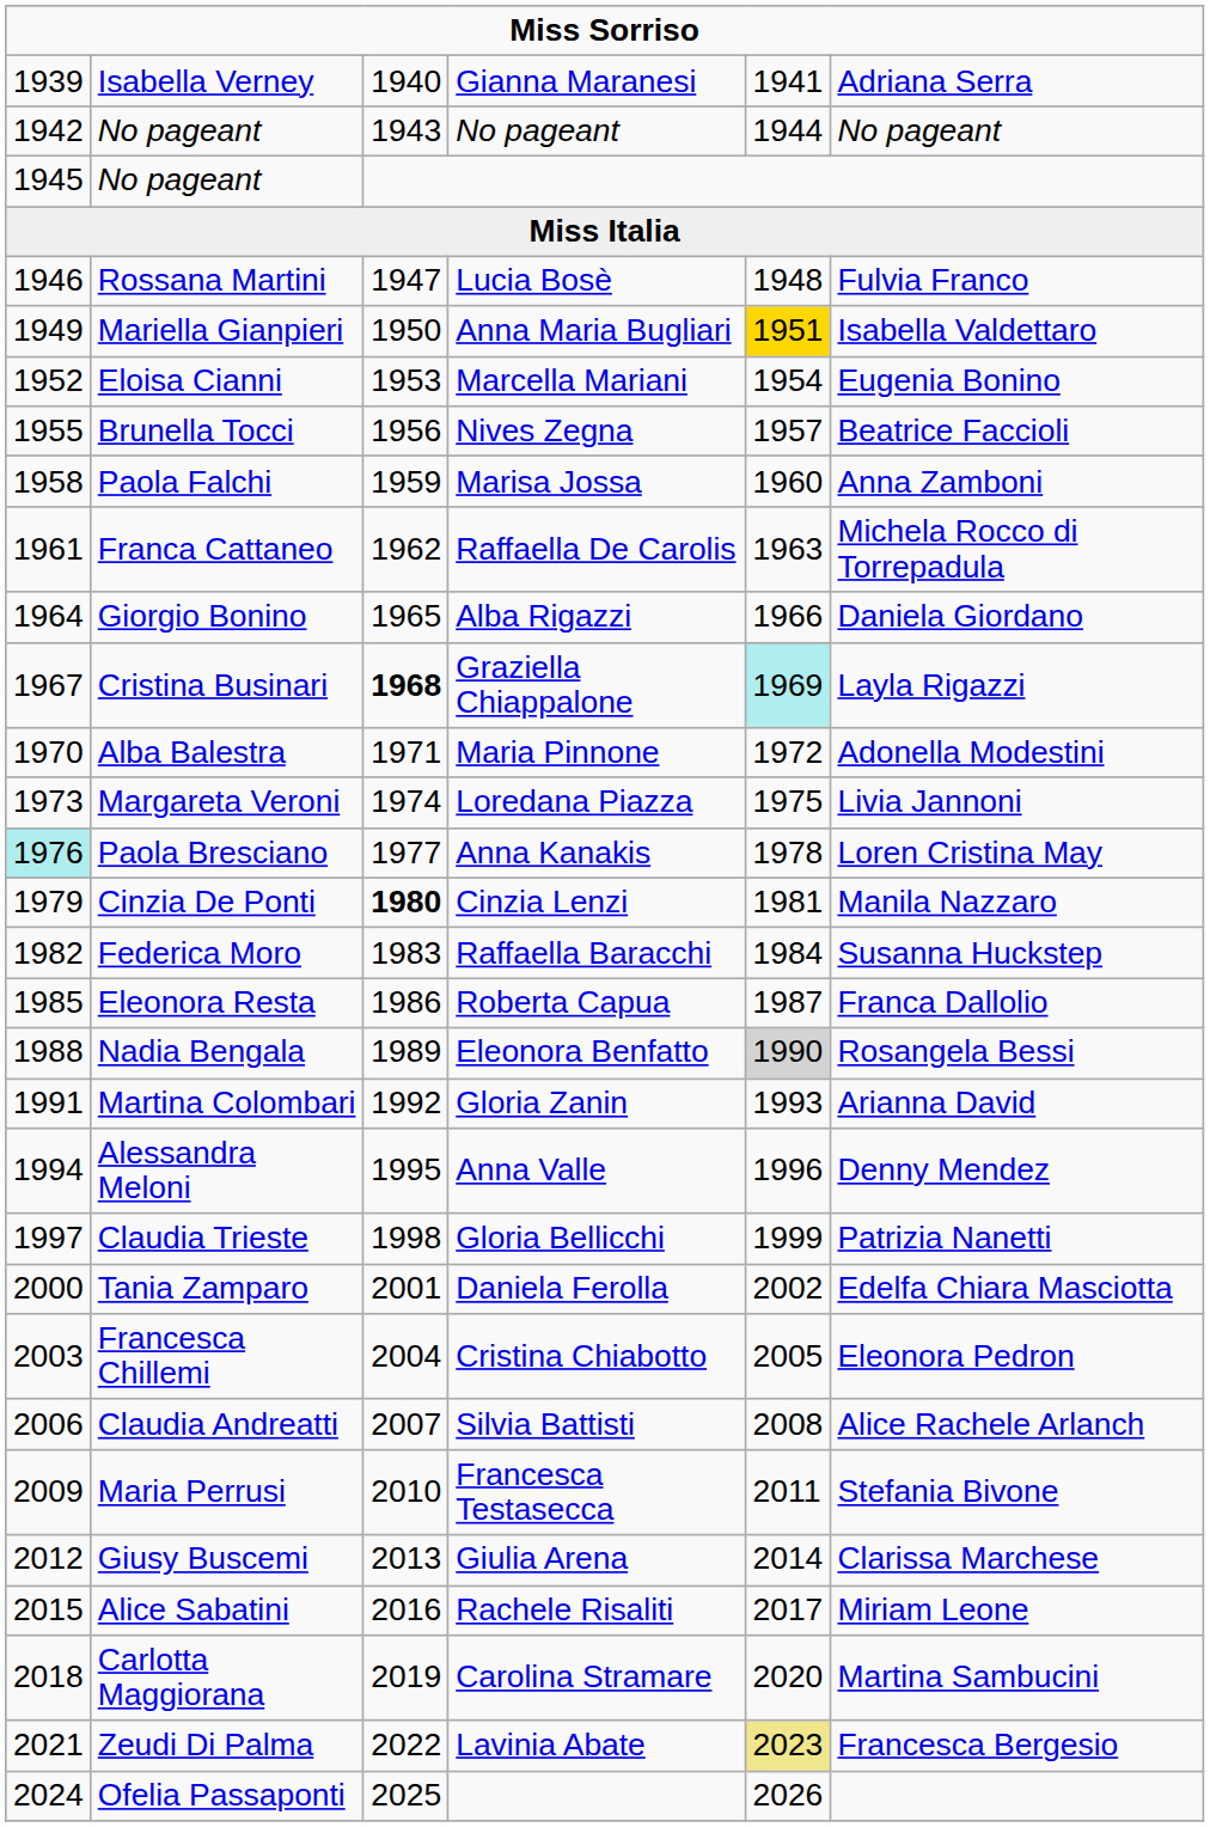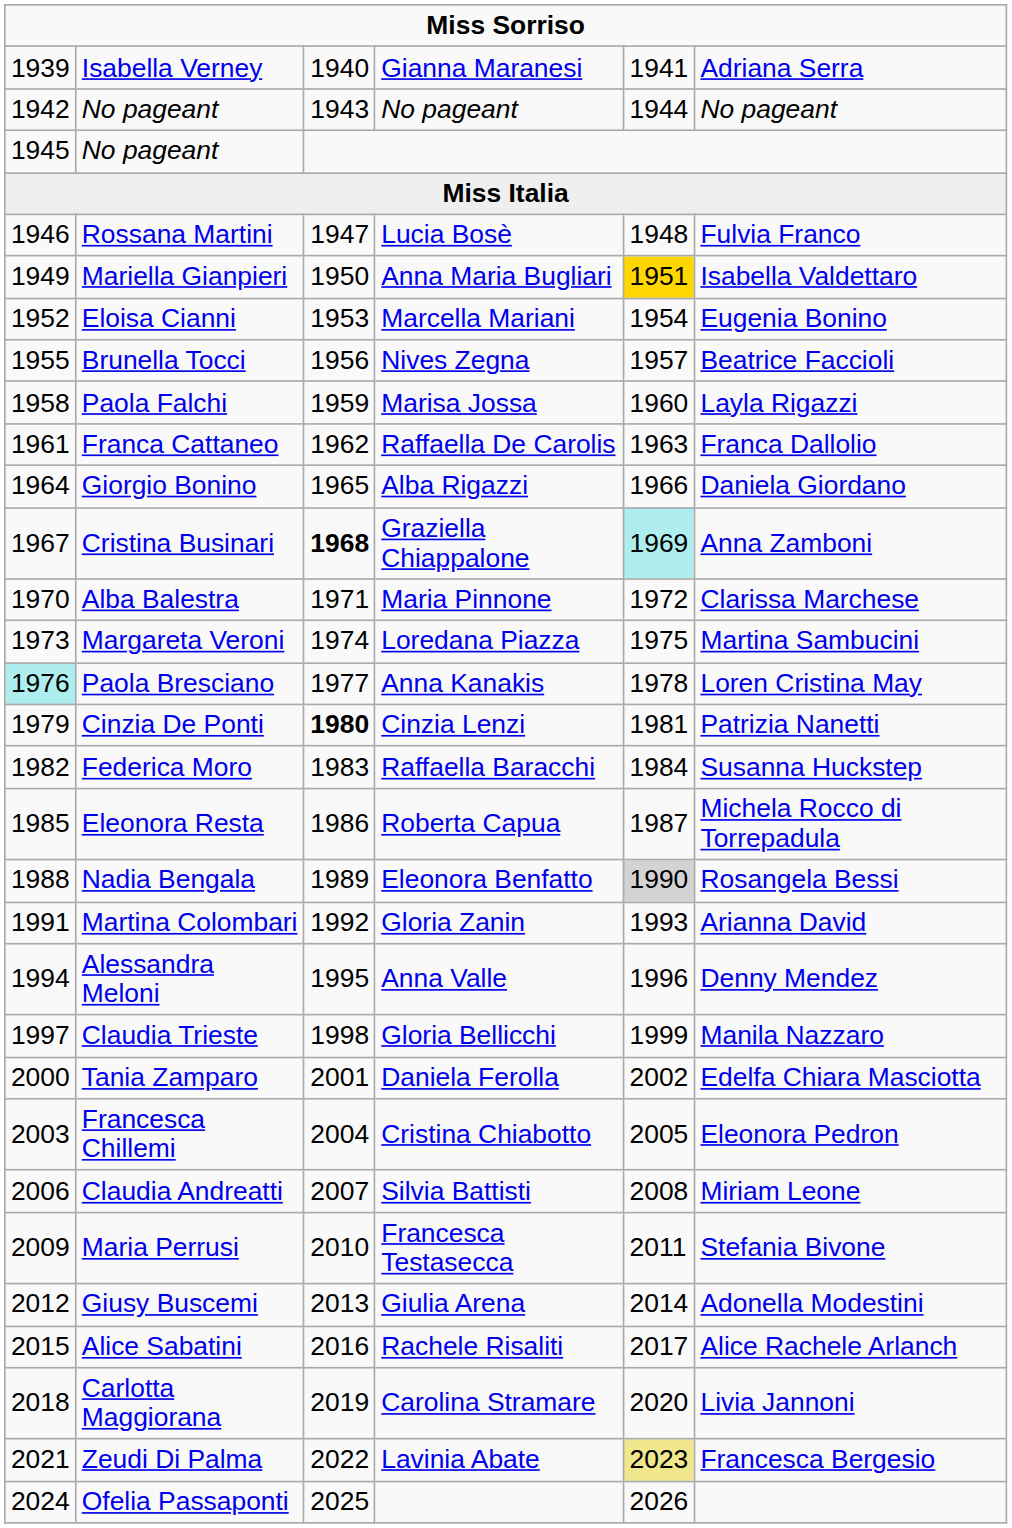 <table class="wikitable">
 <tr align="center">
 <td colspan=6><strong>Miss Sorriso</strong></td>
 </tr>
 <tr>
 <td>1939</td>
 <td><a href='#'>Isabella Verney</a></td>
 <td>1940</td>
 <td><a href='#'>Gianna Maranesi</a></td>
 <td>1941</td>
 <td><a href='#'>Adriana Serra</a></td>
 </tr>
 <tr>
 <td>1942</td>
 <td><em>No pageant</em></td>
 <td>1943</td>
 <td><em>No pageant</em></td>
 <td>1944</td>
 <td><em>No pageant</em></td>
 </tr>
 <tr>
 <td>1945</td>
 <td><em>No pageant</em></td>
 <td colspan=4> </td>
 </tr>
 <tr align="center" bgcolor="#efefef">
 <td colspan=6><strong>Miss Italia</strong></td>
 </tr>
 <tr>
 <td>1946</td>
 <td><a href='#'>Rossana Martini</a></td>
 <td>1947</td>
 <td><a href='#'>Lucia Bosè</a></td>
 <td>1948</td>
 <td><a href='#'>Fulvia Franco</a></td>
 </tr>
 <tr>
 <td>1949</td>
 <td><a href='#'>Mariella Gianpieri</a></td>
 <td>1950</td>
 <td><a href='#'>Anna Maria Bugliari</a></td>
 <td style="background: gold;">1951</td>
 <td><a href='#'>Isabella Valdettaro</a></td>
 </tr>
 <tr>
 <td>1952</td>
 <td><a href='#'>Eloisa Cianni</a></td>
 <td>1953</td>
 <td><a href='#'>Marcella Mariani</a></td>
 <td>1954</td>
 <td><a href='#'>Eugenia Bonino</a></td>
 </tr>
 <tr>
 <td>1955</td>
 <td><a href='#'>Brunella Tocci</a></td>
 <td>1956</td>
 <td><a href='#'>Nives Zegna</a></td>
 <td>1957</td>
 <td><a href='#'>Beatrice Faccioli</a></td>
 </tr>
 <tr>
 <td>1958</td>
 <td><a href='#'>Paola Falchi</a></td>
 <td>1959</td>
 <td><a href='#'>Marisa Jossa</a></td>
 <td>1960</td>
-<td><a href='#'>Anna Zamboni</a></td>
+<td><a href='#'>Layla Rigazzi</a></td>
 </tr>
 <tr>
 <td>1961</td>
 <td><a href='#'>Franca Cattaneo</a></td>
 <td>1962</td>
 <td><a href='#'>Raffaella De Carolis</a></td>
 <td>1963</td>
-<td><a href='#'>Michela Rocco di Torrepadula</a></td>
+<td><a href='#'>Franca Dallolio</a></td>
 </tr>
 <tr>
 <td>1964</td>
 <td><a href='#'>Giorgio Bonino</a></td>
 <td>1965</td>
 <td><a href='#'>Alba Rigazzi</a></td>
 <td>1966</td>
 <td><a href='#'>Daniela Giordano</a></td>
 </tr>
 <tr>
 <td>1967</td>
 <td><a href='#'>Cristina Businari</a></td>
 <td><strong>1968</strong></td>
 <td><a href='#'>Graziella Chiappalone</a></td>
 <td style="background: paleturquoise;">1969</td>
-<td><a href='#'>Layla Rigazzi</a></td>
+<td><a href='#'>Anna Zamboni</a></td>
 </tr>
 <tr>
 <td>1970</td>
 <td><a href='#'>Alba Balestra</a></td>
 <td>1971</td>
 <td><a href='#'>Maria Pinnone</a></td>
 <td>1972</td>
-<td><a href='#'>Adonella Modestini</a></td>
+<td><a href='#'>Clarissa Marchese</a></td>
 </tr>
 <tr>
 <td>1973</td>
 <td><a href='#'>Margareta Veroni</a></td>
 <td>1974</td>
 <td><a href='#'>Loredana Piazza</a></td>
 <td>1975</td>
-<td><a href='#'>Livia Jannoni</a></td>
+<td><a href='#'>Martina Sambucini</a></td>
 </tr>
 <tr>
 <td style="background: paleturquoise;">1976</td>
 <td><a href='#'>Paola Bresciano</a></td>
 <td>1977</td>
 <td><a href='#'>Anna Kanakis</a></td>
 <td>1978</td>
 <td><a href='#'>Loren Cristina May</a></td>
 </tr>
 <tr>
 <td>1979</td>
 <td><a href='#'>Cinzia De Ponti</a></td>
 <td><strong>1980</strong></td>
 <td><a href='#'>Cinzia Lenzi</a></td>
 <td>1981</td>
-<td><a href='#'>Manila Nazzaro</a></td>
+<td><a href='#'>Patrizia Nanetti</a></td>
 </tr>
 <tr>
 <td>1982</td>
 <td><a href='#'>Federica Moro</a></td>
 <td>1983</td>
 <td><a href='#'>Raffaella Baracchi</a></td>
 <td>1984</td>
 <td><a href='#'>Susanna Huckstep</a></td>
 </tr>
 <tr>
 <td>1985</td>
 <td><a href='#'>Eleonora Resta</a></td>
 <td>1986</td>
 <td><a href='#'>Roberta Capua</a></td>
 <td>1987</td>
-<td><a href='#'>Franca Dallolio</a></td>
+<td><a href='#'>Michela Rocco di Torrepadula</a></td>
 </tr>
 <tr>
 <td>1988</td>
 <td><a href='#'>Nadia Bengala</a></td>
 <td>1989</td>
 <td><a href='#'>Eleonora Benfatto</a></td>
 <td style="background: lightgrey;">1990</td>
 <td><a href='#'>Rosangela Bessi</a></td>
 </tr>
 <tr>
 <td>1991</td>
 <td><a href='#'>Martina Colombari</a></td>
 <td>1992</td>
 <td><a href='#'>Gloria Zanin</a></td>
 <td>1993</td>
 <td><a href='#'>Arianna David</a></td>
 </tr>
 <tr>
 <td>1994</td>
 <td><a href='#'>Alessandra Meloni</a></td>
 <td>1995</td>
 <td><a href='#'>Anna Valle</a></td>
 <td>1996</td>
 <td><a href='#'>Denny Mendez</a></td>
 </tr>
 <tr>
 <td>1997</td>
 <td><a href='#'>Claudia Trieste</a></td>
 <td>1998</td>
 <td><a href='#'>Gloria Bellicchi</a></td>
 <td>1999</td>
-<td><a href='#'>Patrizia Nanetti</a></td>
+<td><a href='#'>Manila Nazzaro</a></td>
 </tr>
 <tr>
 <td>2000</td>
 <td><a href='#'>Tania Zamparo</a></td>
 <td>2001</td>
 <td><a href='#'>Daniela Ferolla</a></td>
 <td>2002</td>
 <td><a href='#'>Edelfa Chiara Masciotta</a></td>
 </tr>
 <tr>
 <td>2003</td>
 <td><a href='#'>Francesca Chillemi</a></td>
 <td>2004</td>
 <td><a href='#'>Cristina Chiabotto</a></td>
 <td>2005</td>
 <td><a href='#'>Eleonora Pedron</a></td>
 </tr>
 <tr>
 <td>2006</td>
 <td><a href='#'>Claudia Andreatti</a></td>
 <td>2007</td>
 <td><a href='#'>Silvia Battisti</a></td>
 <td>2008</td>
-<td><a href='#'>Alice Rachele Arlanch</a></td>
+<td><a href='#'>Miriam Leone</a></td>
 </tr>
 <tr>
 <td>2009</td>
 <td><a href='#'>Maria Perrusi</a></td>
 <td>2010</td>
 <td><a href='#'>Francesca Testasecca</a></td>
 <td>2011</td>
 <td><a href='#'>Stefania Bivone</a></td>
 </tr>
 <tr>
 <td>2012</td>
 <td><a href='#'>Giusy Buscemi</a></td>
 <td>2013</td>
 <td><a href='#'>Giulia Arena</a></td>
 <td>2014</td>
-<td><a href='#'>Clarissa Marchese</a></td>
+<td><a href='#'>Adonella Modestini</a></td>
 </tr>
 <tr>
 <td>2015</td>
 <td><a href='#'>Alice Sabatini</a></td>
 <td>2016</td>
 <td><a href='#'>Rachele Risaliti</a></td>
 <td>2017</td>
-<td><a href='#'>Miriam Leone</a></td>
+<td><a href='#'>Alice Rachele Arlanch</a></td>
 </tr>
 <tr>
 <td>2018</td>
 <td><a href='#'>Carlotta Maggiorana</a></td>
 <td>2019</td>
 <td><a href='#'>Carolina Stramare</a></td>
 <td>2020</td>
-<td><a href='#'>Martina Sambucini</a></td>
+<td><a href='#'>Livia Jannoni</a></td>
 </tr>
 <tr>
 <td>2021</td>
 <td><a href='#'>Zeudi Di Palma</a></td>
 <td>2022</td>
 <td><a href='#'>Lavinia Abate</a></td>
 <td style="background: khaki;">2023</td>
 <td><a href='#'>Francesca Bergesio</a></td>
 </tr>
 <tr>
 <td>2024</td>
 <td><a href='#'>Ofelia Passaponti</a></td>
 <td>2025</td>
 <td></td>
 <td>2026</td>
 <td></td>
 </tr>
 </table>
